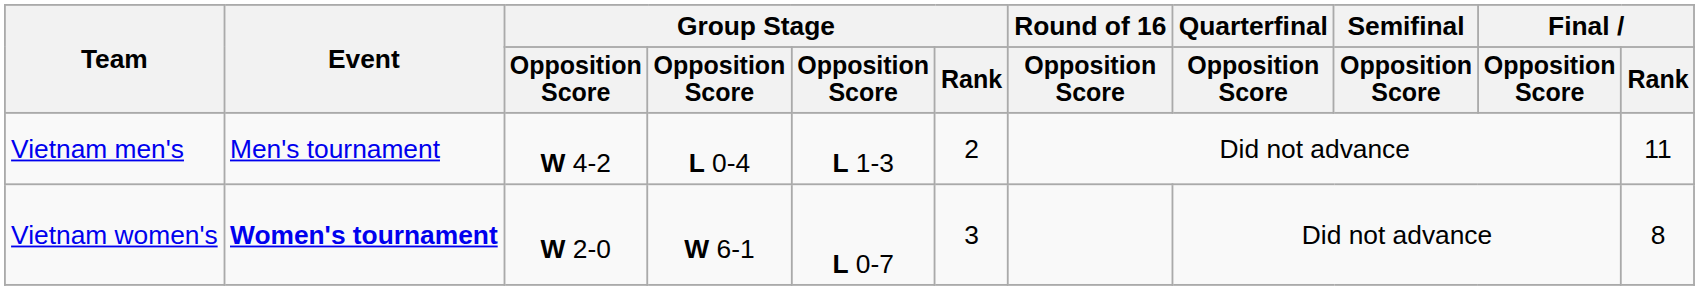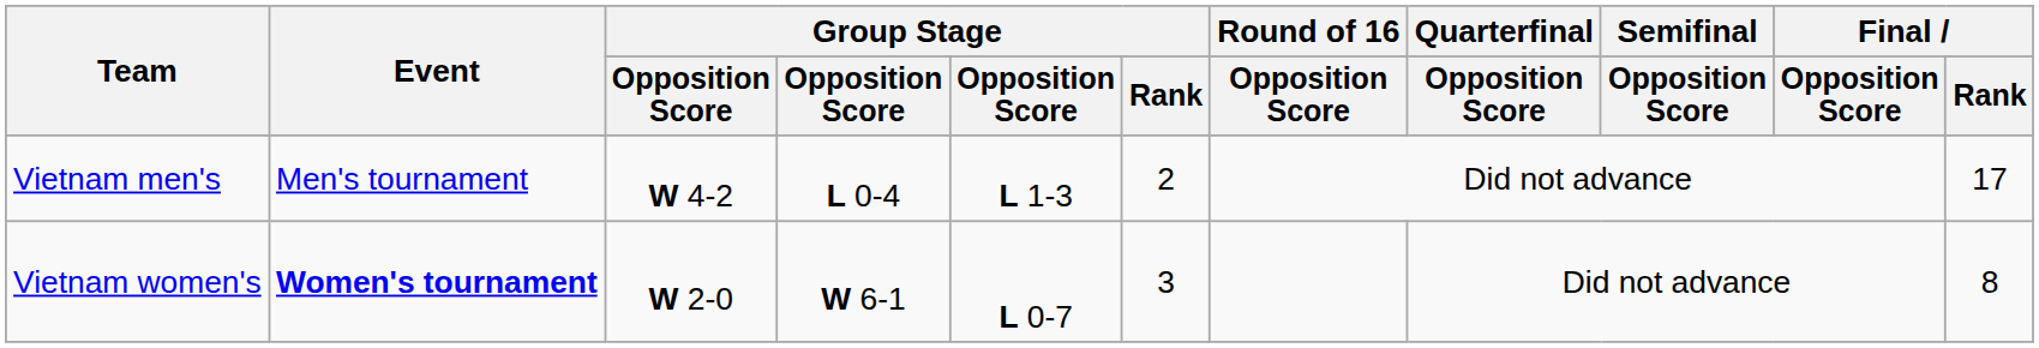 <table class=wikitable style=font-size:90%;text-align:center>
 <tr>
 <th rowspan=2>Team</th>
 <th rowspan=2>Event</th>
 <th colspan="4">Group Stage</th>
 <th>Round of 16</th>
 <th>Quarterfinal</th>
 <th>Semifinal</th>
 <th colspan=2>Final / </th>
 </tr>
 <tr style=font-size:95%>
 <th>Opposition<br>Score</th>
 <th>Opposition<br>Score</th>
 <th>Opposition<br>Score</th>
 <th>Rank</th>
 <th>Opposition<br>Score</th>
 <th>Opposition<br>Score</th>
 <th>Opposition<br>Score</th>
 <th>Opposition<br>Score</th>
 <th>Rank</th>
 </tr>
 <tr>
 <td align=left><a href='#'>Vietnam men's</a></td>
 <td align=left><a href='#'>Men's tournament</a></td>
 <td><br><strong>W</strong> 4-2</td>
 <td><br><strong>L</strong> 0-4</td>
 <td><br><strong>L</strong> 1-3</td>
 <td>2</td>
 <td colspan="4">Did not advance</td>
-<td>11</td>
+<td>17</td>
 </tr>
 <tr>
 <td align=left><a href='#'>Vietnam women's</a></td>
 <td align=left><strong><a href='#'>Women's tournament</a></strong></td>
 <td><br><strong>W</strong> 2-0</td>
 <td><br><strong>W</strong> 6-1</td>
 <td><br><br><strong>L</strong> 0-7</td>
 <td>3</td>
 <td></td>
 <td colspan=3>Did not advance</td>
 <td>8</td>
 </tr>
 </table>
